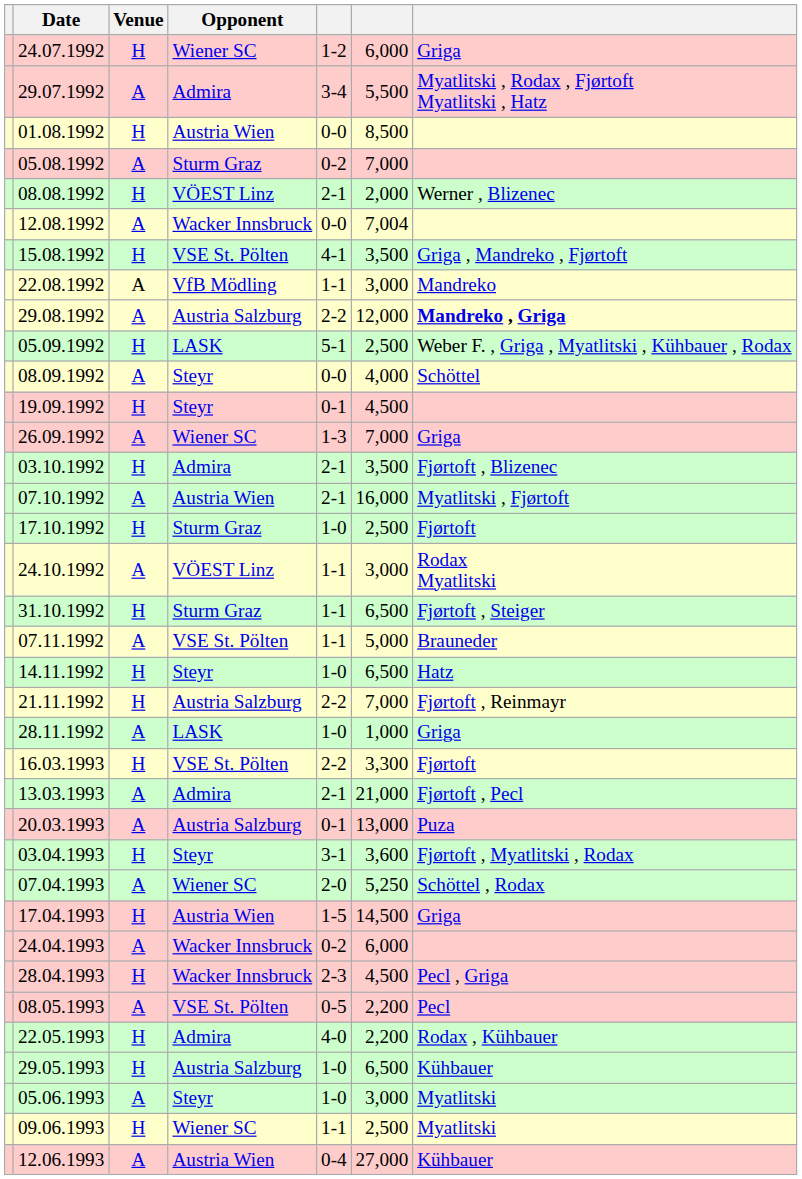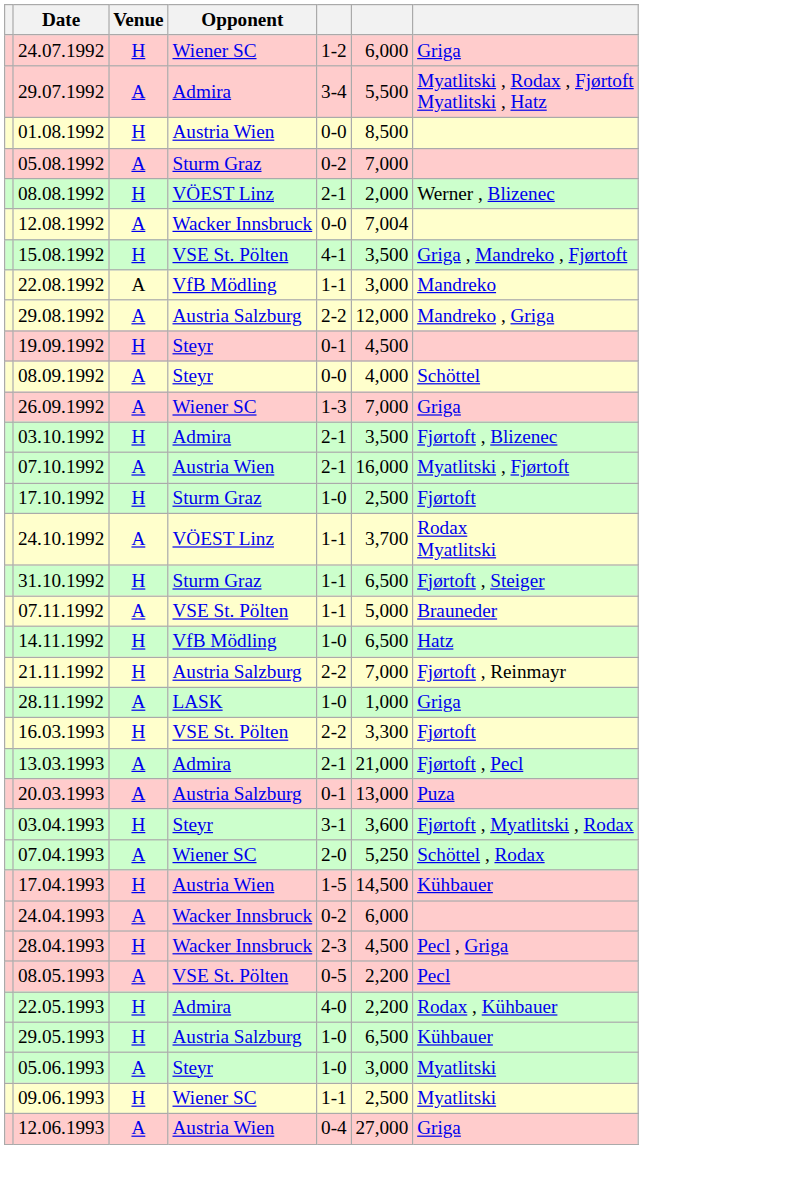 <table class="wikitable" Style="text-align: center">
 <tr>
 <th></th>
 <th>Date</th>
 <th>Venue</th>
 <th>Opponent</th>
 <th></th>
 <th></th>
 <th></th>
 </tr>
 <tr style="background:#fcc">
 <td></td>
 <td>24.07.1992</td>
 <td><a href='#'>H</a></td>
 <td align="left"><a href='#'>Wiener SC</a></td>
 <td>1-2</td>
 <td align="right">6,000</td>
 <td align="left"><a href='#'>Griga</a> </td>
 </tr>
 <tr style="background:#fcc">
 <td></td>
 <td>29.07.1992</td>
 <td><a href='#'>A</a></td>
 <td align="left"><a href='#'>Admira</a></td>
 <td>3-4</td>
 <td align="right">5,500</td>
 <td align="left"><a href='#'>Myatlitski</a> , <a href='#'>Rodax</a> , <a href='#'>Fjørtoft</a>  <br> <a href='#'>Myatlitski</a> , <a href='#'>Hatz</a> </td>
 </tr>
 <tr style="background:#ffc">
 <td></td>
 <td>01.08.1992</td>
 <td><a href='#'>H</a></td>
 <td align="left"><a href='#'>Austria Wien</a></td>
 <td>0-0</td>
 <td align="right">8,500</td>
 <td align="left"></td>
 </tr>
 <tr style="background:#fcc">
 <td></td>
 <td>05.08.1992</td>
 <td><a href='#'>A</a></td>
 <td align="left"><a href='#'>Sturm Graz</a></td>
 <td>0-2</td>
 <td align="right">7,000</td>
 <td align="left"></td>
 </tr>
 <tr style="background:#cfc">
 <td></td>
 <td>08.08.1992</td>
 <td><a href='#'>H</a></td>
 <td align="left"><a href='#'>VÖEST Linz</a></td>
 <td>2-1</td>
 <td align="right">2,000</td>
 <td align="left">Werner , <a href='#'>Blizenec</a> </td>
 </tr>
 <tr style="background:#ffc">
 <td></td>
 <td>12.08.1992</td>
 <td><a href='#'>A</a></td>
 <td align="left"><a href='#'>Wacker Innsbruck</a></td>
 <td>0-0</td>
 <td align="right">7,004</td>
 <td align="left"></td>
 </tr>
 <tr style="background:#cfc">
 <td></td>
 <td>15.08.1992</td>
 <td><a href='#'>H</a></td>
 <td align="left"><a href='#'>VSE St. Pölten</a></td>
 <td>4-1</td>
 <td align="right">3,500</td>
 <td align="left"><a href='#'>Griga</a>  , <a href='#'>Mandreko</a> , <a href='#'>Fjørtoft</a> </td>
 </tr>
 <tr style="background:#ffc">
 <td></td>
 <td>22.08.1992</td>
 <td>A</td>
 <td align="left"><a href='#'>VfB Mödling</a></td>
 <td>1-1</td>
 <td align="right">3,000</td>
 <td align="left"><a href='#'>Mandreko</a> </td>
 </tr>
 <tr style="background:#ffc">
 <td></td>
 <td>29.08.1992</td>
 <td><a href='#'>A</a></td>
 <td align="left"><a href='#'>Austria Salzburg</a></td>
 <td>2-2</td>
 <td align="right">12,000</td>
-<td align="left"><strong><a href='#'>Mandreko</a> , <a href='#'>Griga</a> </strong></td>
+<td align="left"><a href='#'>Mandreko</a> , <a href='#'>Griga</a> </td>
 </tr>
-<tr style="background:#cfc">
+<tr style="background:#fcc">
 <td></td>
-<td>05.09.1992</td>
+<td>19.09.1992</td>
 <td><a href='#'>H</a></td>
-<td align="left"><a href='#'>LASK</a></td>
-<td>5-1</td>
-<td align="right">2,500</td>
-<td align="left">Weber F. , <a href='#'>Griga</a> , <a href='#'>Myatlitski</a> , <a href='#'>Kühbauer</a> , <a href='#'>Rodax</a> </td>
+<td align="left"><a href='#'>Steyr</a></td>
+<td>0-1</td>
+<td align="right">4,500</td>
+<td align="left"></td>
 </tr>
 <tr style="background:#ffc">
 <td></td>
 <td>08.09.1992</td>
 <td><a href='#'>A</a></td>
 <td align="left"><a href='#'>Steyr</a></td>
 <td>0-0</td>
 <td align="right">4,000</td>
 <td align="left"><a href='#'>Schöttel</a> </td>
-</tr>
-<tr style="background:#fcc">
-<td></td>
-<td>19.09.1992</td>
-<td><a href='#'>H</a></td>
-<td align="left"><a href='#'>Steyr</a></td>
-<td>0-1</td>
-<td align="right">4,500</td>
-<td align="left"></td>
 </tr>
 <tr style="background:#fcc">
 <td></td>
 <td>26.09.1992</td>
 <td><a href='#'>A</a></td>
 <td align="left"><a href='#'>Wiener SC</a></td>
 <td>1-3</td>
 <td align="right">7,000</td>
 <td align="left"><a href='#'>Griga</a> </td>
 </tr>
 <tr style="background:#cfc">
 <td></td>
 <td>03.10.1992</td>
 <td><a href='#'>H</a></td>
 <td align="left"><a href='#'>Admira</a></td>
 <td>2-1</td>
 <td align="right">3,500</td>
 <td align="left"><a href='#'>Fjørtoft</a> , <a href='#'>Blizenec</a> </td>
 </tr>
 <tr style="background:#cfc">
 <td></td>
 <td>07.10.1992</td>
 <td><a href='#'>A</a></td>
 <td align="left"><a href='#'>Austria Wien</a></td>
 <td>2-1</td>
 <td align="right">16,000</td>
 <td align="left"><a href='#'>Myatlitski</a> , <a href='#'>Fjørtoft</a> </td>
 </tr>
 <tr style="background:#cfc">
 <td></td>
 <td>17.10.1992</td>
 <td><a href='#'>H</a></td>
 <td align="left"><a href='#'>Sturm Graz</a></td>
 <td>1-0</td>
 <td align="right">2,500</td>
 <td align="left"><a href='#'>Fjørtoft</a> </td>
 </tr>
 <tr style="background:#ffc">
 <td></td>
 <td>24.10.1992</td>
 <td><a href='#'>A</a></td>
 <td align="left"><a href='#'>VÖEST Linz</a></td>
 <td>1-1</td>
-<td align="right">3,000</td>
+<td align="right">3,700</td>
 <td align="left"><a href='#'>Rodax</a>  <br> <a href='#'>Myatlitski</a> </td>
 </tr>
 <tr style="background:#cfc">
 <td></td>
 <td>31.10.1992</td>
 <td><a href='#'>H</a></td>
 <td align="left"><a href='#'>Sturm Graz</a></td>
 <td>1-1</td>
 <td align="right">6,500</td>
 <td align="left"><a href='#'>Fjørtoft</a>   , <a href='#'>Steiger</a> </td>
 </tr>
 <tr style="background:#ffc">
 <td></td>
 <td>07.11.1992</td>
 <td><a href='#'>A</a></td>
 <td align="left"><a href='#'>VSE St. Pölten</a></td>
 <td>1-1</td>
 <td align="right">5,000</td>
 <td align="left"><a href='#'>Brauneder</a> </td>
 </tr>
 <tr style="background:#cfc">
 <td></td>
 <td>14.11.1992</td>
 <td><a href='#'>H</a></td>
-<td align="left"><a href='#'>Steyr</a></td>
+<td align="left"><a href='#'>VfB Mödling</a></td>
 <td>1-0</td>
 <td align="right">6,500</td>
 <td align="left"><a href='#'>Hatz</a> </td>
 </tr>
 <tr style="background:#ffc">
 <td></td>
 <td>21.11.1992</td>
 <td><a href='#'>H</a></td>
 <td align="left"><a href='#'>Austria Salzburg</a></td>
 <td>2-2</td>
 <td align="right">7,000</td>
 <td align="left"><a href='#'>Fjørtoft</a> , Reinmayr </td>
 </tr>
 <tr style="background:#cfc">
 <td></td>
 <td>28.11.1992</td>
 <td><a href='#'>A</a></td>
 <td align="left"><a href='#'>LASK</a></td>
 <td>1-0</td>
 <td align="right">1,000</td>
 <td align="left"><a href='#'>Griga</a> </td>
 </tr>
 <tr style="background:#ffc">
 <td></td>
 <td>16.03.1993</td>
 <td><a href='#'>H</a></td>
 <td align="left"><a href='#'>VSE St. Pölten</a></td>
 <td>2-2</td>
 <td align="right">3,300</td>
 <td align="left"><a href='#'>Fjørtoft</a>  </td>
 </tr>
 <tr style="background:#cfc">
 <td></td>
 <td>13.03.1993</td>
 <td><a href='#'>A</a></td>
 <td align="left"><a href='#'>Admira</a></td>
 <td>2-1</td>
 <td align="right">21,000</td>
 <td align="left"><a href='#'>Fjørtoft</a> , <a href='#'>Pecl</a> </td>
 </tr>
 <tr style="background:#fcc">
 <td></td>
 <td>20.03.1993</td>
 <td><a href='#'>A</a></td>
 <td align="left"><a href='#'>Austria Salzburg</a></td>
 <td>0-1</td>
 <td align="right">13,000</td>
 <td align="left"><a href='#'>Puza</a> </td>
 </tr>
 <tr style="background:#cfc">
 <td></td>
 <td>03.04.1993</td>
 <td><a href='#'>H</a></td>
 <td align="left"><a href='#'>Steyr</a></td>
 <td>3-1</td>
 <td align="right">3,600</td>
 <td align="left"><a href='#'>Fjørtoft</a> , <a href='#'>Myatlitski</a> , <a href='#'>Rodax</a> </td>
 </tr>
 <tr style="background:#cfc">
 <td></td>
 <td>07.04.1993</td>
 <td><a href='#'>A</a></td>
 <td align="left"><a href='#'>Wiener SC</a></td>
 <td>2-0</td>
 <td align="right">5,250</td>
 <td align="left"><a href='#'>Schöttel</a> , <a href='#'>Rodax</a> </td>
 </tr>
 <tr style="background:#fcc">
 <td></td>
 <td>17.04.1993</td>
 <td><a href='#'>H</a></td>
 <td align="left"><a href='#'>Austria Wien</a></td>
 <td>1-5</td>
 <td align="right">14,500</td>
-<td align="left"><a href='#'>Griga</a> </td>
+<td align="left"><a href='#'>Kühbauer</a> </td>
 </tr>
 <tr style="background:#fcc">
 <td></td>
 <td>24.04.1993</td>
 <td><a href='#'>A</a></td>
 <td align="left"><a href='#'>Wacker Innsbruck</a></td>
 <td>0-2</td>
 <td align="right">6,000</td>
 <td align="left"></td>
 </tr>
 <tr style="background:#fcc">
 <td></td>
 <td>28.04.1993</td>
 <td><a href='#'>H</a></td>
 <td align="left"><a href='#'>Wacker Innsbruck</a></td>
 <td>2-3</td>
 <td align="right">4,500</td>
 <td align="left"><a href='#'>Pecl</a> , <a href='#'>Griga</a> </td>
 </tr>
 <tr style="background:#fcc">
 <td></td>
 <td>08.05.1993</td>
 <td><a href='#'>A</a></td>
 <td align="left"><a href='#'>VSE St. Pölten</a></td>
 <td>0-5</td>
 <td align="right">2,200</td>
 <td align="left"><a href='#'>Pecl</a> </td>
 </tr>
 <tr style="background:#cfc">
 <td></td>
 <td>22.05.1993</td>
 <td><a href='#'>H</a></td>
 <td align="left"><a href='#'>Admira</a></td>
 <td>4-0</td>
 <td align="right">2,200</td>
 <td align="left"><a href='#'>Rodax</a>   , <a href='#'>Kühbauer</a> </td>
 </tr>
 <tr style="background:#cfc">
 <td></td>
 <td>29.05.1993</td>
 <td><a href='#'>H</a></td>
 <td align="left"><a href='#'>Austria Salzburg</a></td>
 <td>1-0</td>
 <td align="right">6,500</td>
 <td align="left"><a href='#'>Kühbauer</a> </td>
 </tr>
 <tr style="background:#cfc">
 <td></td>
 <td>05.06.1993</td>
 <td><a href='#'>A</a></td>
 <td align="left"><a href='#'>Steyr</a></td>
 <td>1-0</td>
 <td align="right">3,000</td>
 <td align="left"><a href='#'>Myatlitski</a> </td>
 </tr>
 <tr style="background:#ffc">
 <td></td>
 <td>09.06.1993</td>
 <td><a href='#'>H</a></td>
 <td align="left"><a href='#'>Wiener SC</a></td>
 <td>1-1</td>
 <td align="right">2,500</td>
 <td align="left"><a href='#'>Myatlitski</a> </td>
 </tr>
 <tr style="background:#fcc">
 <td></td>
 <td>12.06.1993</td>
 <td><a href='#'>A</a></td>
 <td align="left"><a href='#'>Austria Wien</a></td>
 <td>0-4</td>
 <td align="right">27,000</td>
-<td align="left"><a href='#'>Kühbauer</a> </td>
+<td align="left"><a href='#'>Griga</a> </td>
 </tr>
 </table>
